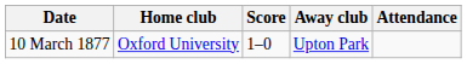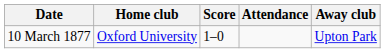 <table class="wikitable">
 <tr>
 <th>Date</th>
 <th>Home club</th>
 <th>Score</th>
+<th>Attendance</th>
 <th>Away club</th>
-<th>Attendance</th>
 </tr>
 <tr>
 <td>10 March 1877</td>
 <td><a href='#'>Oxford University</a></td>
 <td>1–0</td>
+<td></td>
 <td><a href='#'>Upton Park</a></td>
-<td></td>
 </tr>
 </table>
